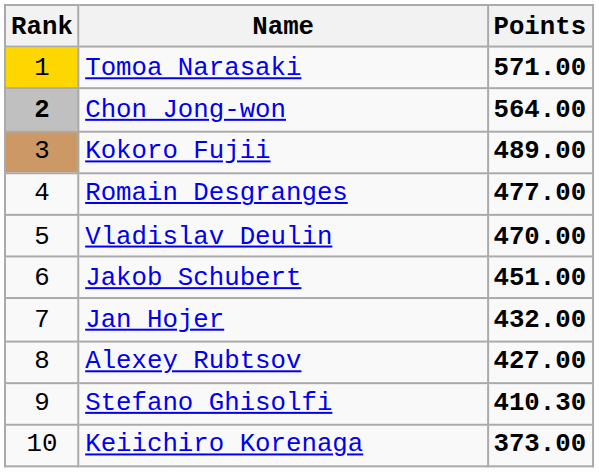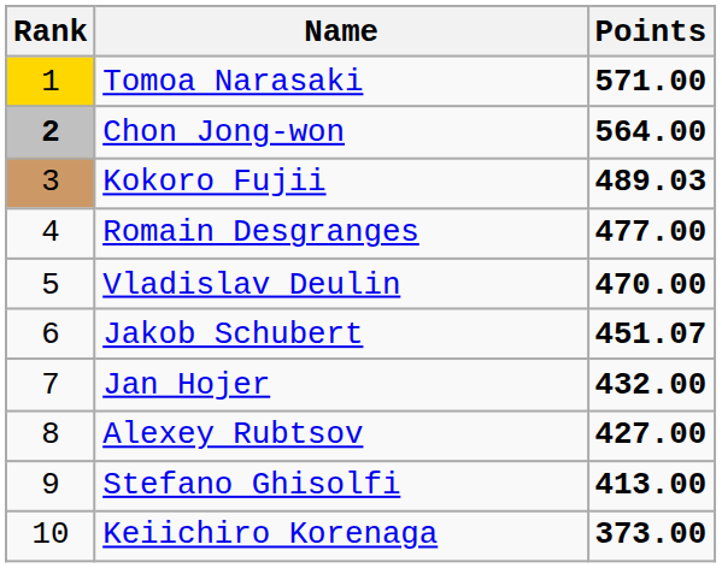 <table class="wikitable" style="text-align:center">
 <tr>
 <th>Rank</th>
 <th width="200">Name</th>
 <th data-sort-type="number">Points</th>
 </tr>
 <tr>
 <td style="background: gold">1</td>
 <td align="left"> <a href='#'>Tomoa Narasaki</a></td>
 <td><strong>571.00</strong></td>
 </tr>
 <tr>
 <td style="background: silver"><strong>2</strong></td>
 <td align="left"> <a href='#'>Chon Jong-won</a></td>
 <td><strong>564.00</strong></td>
 </tr>
 <tr>
 <td style="background: #cc9966">3</td>
 <td align="left"> <a href='#'>Kokoro Fujii</a></td>
-<td><strong>489.00</strong></td>
+<td><strong>489.03</strong></td>
 </tr>
 <tr>
 <td>4</td>
 <td align="left"> <a href='#'>Romain Desgranges</a></td>
 <td><strong>477.00</strong></td>
 </tr>
 <tr>
 <td>5</td>
 <td align="left"> <a href='#'>Vladislav Deulin</a></td>
 <td><strong>470.00</strong></td>
 </tr>
 <tr>
 <td>6</td>
 <td align="left"> <a href='#'>Jakob Schubert</a></td>
-<td><strong>451.00</strong></td>
+<td><strong>451.07</strong></td>
 </tr>
 <tr>
 <td>7</td>
 <td align="left"> <a href='#'>Jan Hojer</a></td>
 <td><strong>432.00</strong></td>
 </tr>
 <tr>
 <td>8</td>
 <td align="left"> <a href='#'>Alexey Rubtsov</a></td>
 <td><strong>427.00</strong></td>
 </tr>
 <tr>
 <td>9</td>
 <td align="left"> <a href='#'>Stefano Ghisolfi</a></td>
-<td><strong>410.30</strong></td>
+<td><strong>413.00</strong></td>
 </tr>
 <tr>
 <td>10</td>
 <td align="left"> <a href='#'>Keiichiro Korenaga</a></td>
 <td><strong>373.00</strong></td>
 </tr>
 </table>
